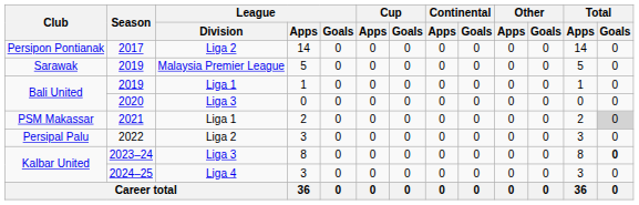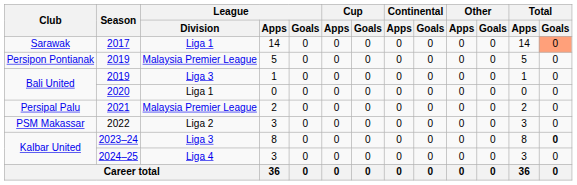 <table class="wikitable" style="text-align:center">
 <tr>
 <th rowspan="2">Club</th>
 <th rowspan="2">Season</th>
 <th colspan="3">League</th>
 <th colspan="2">Cup</th>
 <th colspan="2">Continental</th>
 <th colspan="2">Other</th>
 <th colspan="2">Total</th>
 </tr>
 <tr>
 <th>Division</th>
 <th>Apps</th>
 <th>Goals</th>
 <th>Apps</th>
 <th>Goals</th>
 <th>Apps</th>
 <th>Goals</th>
 <th>Apps</th>
 <th>Goals</th>
 <th>Apps</th>
 <th>Goals</th>
 </tr>
 <tr>
-<td rowspan="1"><a href='#'>Persipon Pontianak</a></td>
+<td rowspan="1"><a href='#'>Sarawak</a></td>
 <td><a href='#'>2017</a></td>
-<td><a href='#'>Liga 2</a></td>
+<td rowspan="1"><a href='#'>Liga 1</a></td>
 <td>14</td>
 <td>0</td>
 <td>0</td>
 <td>0</td>
 <td>0</td>
 <td>0</td>
 <td>0</td>
 <td>0</td>
 <td>14</td>
-<td>0</td>
+<td style="background: lightsalmon;">0</td>
 </tr>
 <tr>
-<td rowspan="1"><a href='#'>Sarawak</a></td>
+<td rowspan="1"><a href='#'>Persipon Pontianak</a></td>
 <td><a href='#'>2019</a></td>
 <td><a href='#'>Malaysia Premier League</a></td>
 <td>5</td>
 <td>0</td>
 <td>0</td>
 <td>0</td>
 <td>0</td>
 <td>0</td>
 <td>0</td>
 <td>0</td>
 <td>5</td>
 <td>0</td>
 </tr>
 <tr>
 <td rowspan="2"><a href='#'>Bali United</a></td>
 <td><a href='#'>2019</a></td>
-<td rowspan="1"><a href='#'>Liga 1</a></td>
+<td rowspan="1"><a href='#'>Liga 3</a></td>
 <td>1</td>
 <td>0</td>
 <td>0</td>
 <td>0</td>
 <td>0</td>
 <td>0</td>
 <td>0</td>
 <td>0</td>
 <td>1</td>
 <td>0</td>
 </tr>
 <tr>
 <td><a href='#'>2020</a></td>
-<td rowspan="1"><a href='#'>Liga 3</a></td>
+<td rowspan="1">Liga 1</td>
 <td>0</td>
 <td>0</td>
 <td>0</td>
 <td>0</td>
 <td>0</td>
 <td>0</td>
 <td>0</td>
 <td>0</td>
 <td>0</td>
 <td>0</td>
 </tr>
 <tr>
-<td rowspan="1"><a href='#'>PSM Makassar</a></td>
+<td rowspan="1"><a href='#'>Persipal Palu</a></td>
 <td><a href='#'>2021</a></td>
-<td rowspan="1">Liga 1</td>
+<td><a href='#'>Malaysia Premier League</a></td>
 <td>2</td>
 <td>0</td>
 <td>0</td>
 <td>0</td>
 <td>0</td>
 <td>0</td>
 <td>0</td>
 <td>0</td>
 <td>2</td>
-<td style="background: lightgrey;">0</td>
+<td>0</td>
 </tr>
 <tr>
-<td rowspan="1"><a href='#'>Persipal Palu</a></td>
+<td rowspan="1"><a href='#'>PSM Makassar</a></td>
 <td>2022</td>
 <td rowspan="1">Liga 2</td>
 <td>3</td>
 <td>0</td>
 <td>0</td>
 <td>0</td>
 <td>0</td>
 <td>0</td>
 <td>0</td>
 <td>0</td>
 <td>3</td>
 <td>0</td>
 </tr>
 <tr>
 <td rowspan="2"><a href='#'>Kalbar United</a></td>
 <td><a href='#'>2023–24</a></td>
 <td rowspan="1"><a href='#'>Liga 3</a></td>
 <td>8</td>
 <td>0</td>
 <td>0</td>
 <td>0</td>
 <td>0</td>
 <td>0</td>
 <td>0</td>
 <td>0</td>
 <td>8</td>
 <td><strong>0</strong></td>
 </tr>
 <tr>
 <td><a href='#'>2024–25</a></td>
 <td rowspan="1"><a href='#'>Liga 4</a></td>
 <td>3</td>
 <td>0</td>
 <td>0</td>
 <td>0</td>
 <td>0</td>
 <td>0</td>
 <td>0</td>
 <td>0</td>
 <td>3</td>
 <td>0</td>
 </tr>
 <tr>
 <th colspan="3">Career total</th>
 <th>36</th>
 <th>0</th>
 <th>0</th>
 <th>0</th>
 <th>0</th>
 <th>0</th>
 <th>0</th>
 <th>0</th>
 <th>36</th>
 <th>0</th>
 </tr>
 </table>
